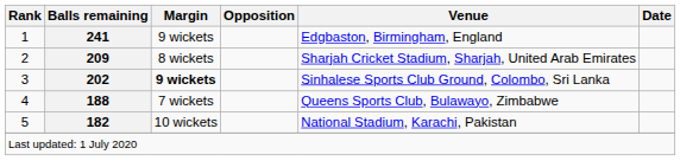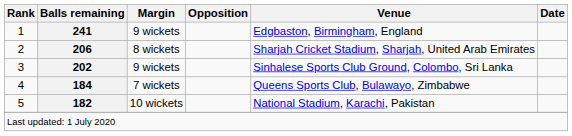 <table class="wikitable plainrowheaders sortable">
 <tr>
 <th scope=col>Rank</th>
 <th scope=col>Balls remaining</th>
 <th scope=col>Margin</th>
 <th scope=col>Opposition</th>
 <th scope=col>Venue</th>
 <th scope=col>Date</th>
 </tr>
 <tr>
 <td align=center>1</td>
 <th scope=row style=text-align:center;>241</th>
 <td scope=row style=text-align:center;>9 wickets</td>
 <td></td>
 <td><a href='#'>Edgbaston</a>, <a href='#'>Birmingham</a>, England</td>
 <td></td>
 </tr>
 <tr>
 <td align=center>2</td>
-<th scope=row style=text-align:center;>209</th>
+<th scope=row style=text-align:center;>206</th>
 <td scope=row style=text-align:center;>8 wickets</td>
 <td></td>
 <td><a href='#'>Sharjah Cricket Stadium</a>, <a href='#'>Sharjah</a>, United Arab Emirates</td>
 <td></td>
 </tr>
 <tr>
 <td align=center>3</td>
 <th scope=row style=text-align:center;>202</th>
-<td scope=row style=text-align:center;><strong>9 wickets</strong></td>
+<td scope=row style=text-align:center;>9 wickets</td>
 <td></td>
 <td><a href='#'>Sinhalese Sports Club Ground</a>, <a href='#'>Colombo</a>, Sri Lanka</td>
 <td></td>
 </tr>
 <tr>
 <td align=center>4</td>
-<th scope=row style=text-align:center;>188</th>
+<th scope=row style=text-align:center;>184</th>
 <td scope=row style=text-align:center;>7 wickets</td>
 <td></td>
 <td><a href='#'>Queens Sports Club</a>, <a href='#'>Bulawayo</a>, Zimbabwe</td>
 <td></td>
 </tr>
 <tr>
 <td align=center>5</td>
 <th scope=row style=text-align:center;>182</th>
 <td scope=row style=text-align:center;>10 wickets</td>
 <td></td>
 <td><a href='#'>National Stadium</a>, <a href='#'>Karachi</a>, Pakistan</td>
 <td></td>
 </tr>
 <tr>
 </tr>
 <tr class=sortbottom>
 <td colspan=6><small>Last updated: 1 July 2020</small></td>
 </tr>
 </table>
